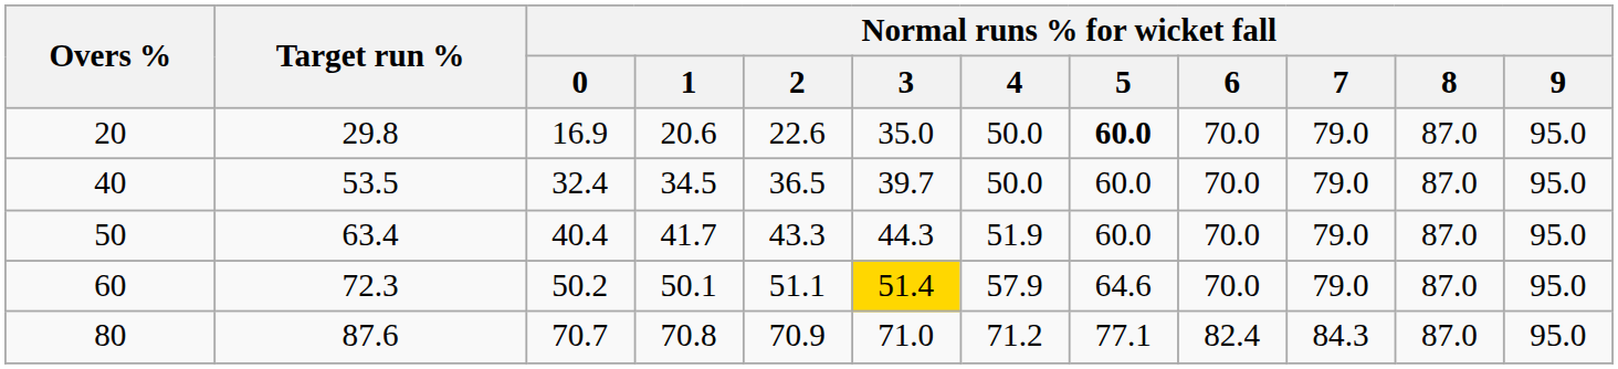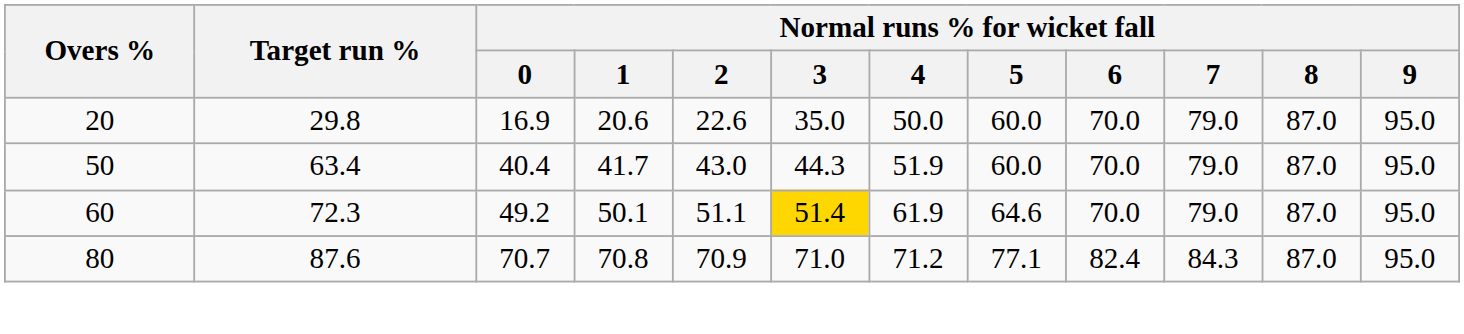 <table class="wikitable" style="text-align: center; width: 50em;">
 <tr>
 <th rowspan="2">Overs %</th>
 <th rowspan="2">Target run %</th>
 <th colspan="10">Normal runs % for wicket fall</th>
 </tr>
 <tr>
 <th>0</th>
 <th>1</th>
 <th>2</th>
 <th>3</th>
 <th>4</th>
 <th>5</th>
 <th>6</th>
 <th>7</th>
 <th>8</th>
 <th>9</th>
 </tr>
 <tr>
 <td>20</td>
 <td>29.8</td>
 <td>16.9</td>
 <td>20.6</td>
 <td>22.6</td>
 <td>35.0</td>
 <td>50.0</td>
-<td><strong>60.0</strong></td>
-<td>70.0</td>
-<td>79.0</td>
-<td>87.0</td>
-<td>95.0</td>
-</tr>
-<tr>
-<td>40</td>
-<td>53.5</td>
-<td>32.4</td>
-<td>34.5</td>
-<td>36.5</td>
-<td>39.7</td>
-<td>50.0</td>
 <td>60.0</td>
 <td>70.0</td>
 <td>79.0</td>
 <td>87.0</td>
 <td>95.0</td>
 </tr>
 <tr>
 <td>50</td>
 <td>63.4</td>
 <td>40.4</td>
 <td>41.7</td>
-<td>43.3</td>
+<td>43.0</td>
 <td>44.3</td>
 <td>51.9</td>
 <td>60.0</td>
 <td>70.0</td>
 <td>79.0</td>
 <td>87.0</td>
 <td>95.0</td>
 </tr>
 <tr>
 <td>60</td>
 <td>72.3</td>
-<td>50.2</td>
+<td>49.2</td>
 <td>50.1</td>
 <td>51.1</td>
 <td style="background: gold;">51.4</td>
-<td>57.9</td>
+<td>61.9</td>
 <td>64.6</td>
 <td>70.0</td>
 <td>79.0</td>
 <td>87.0</td>
 <td>95.0</td>
 </tr>
 <tr>
 <td>80</td>
 <td>87.6</td>
 <td>70.7</td>
 <td>70.8</td>
 <td>70.9</td>
 <td>71.0</td>
 <td>71.2</td>
 <td>77.1</td>
 <td>82.4</td>
 <td>84.3</td>
 <td>87.0</td>
 <td>95.0</td>
 </tr>
 </table>
